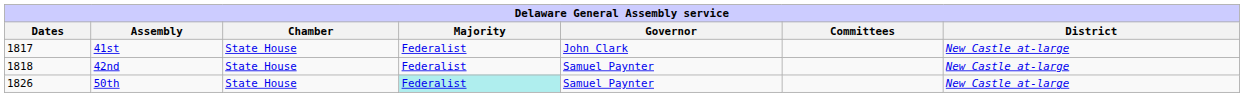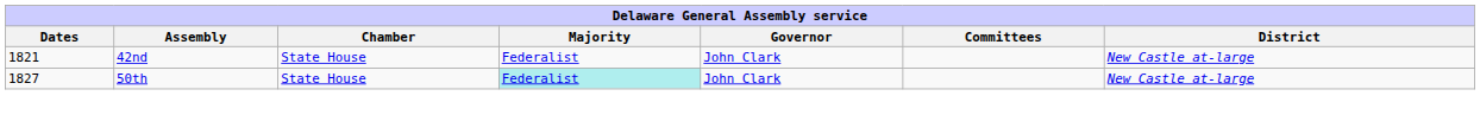 <table class=wikitable style="width: 94%" style="text-align: center;" align="center">
 <tr bgcolor=#cccccc>
 <th colspan=7 style="background: #ccccff;">Delaware General Assembly service</th>
 </tr>
 <tr>
 <th><strong>Dates</strong></th>
 <th><strong>Assembly</strong></th>
 <th><strong>Chamber</strong></th>
 <th><strong>Majority</strong></th>
 <th><strong>Governor</strong></th>
 <th><strong>Committees</strong></th>
 <th><strong>District</strong></th>
 </tr>
 <tr>
-<td>1817</td>
-<td><a href='#'>41st</a></td>
+<td>1821</td>
+<td><a href='#'>42nd</a></td>
 <td><a href='#'>State House</a></td>
 <td><a href='#'>Federalist</a></td>
 <td><a href='#'>John Clark</a></td>
 <td></td>
 <td><a href='#'><em>New Castle at-large</em></a></td>
 </tr>
 <tr>
-<td>1818</td>
-<td><a href='#'>42nd</a></td>
-<td><a href='#'>State House</a></td>
-<td><a href='#'>Federalist</a></td>
-<td><a href='#'>Samuel Paynter</a></td>
-<td></td>
-<td><a href='#'><em>New Castle at-large</em></a></td>
-</tr>
-<tr>
-<td>1826</td>
+<td>1827</td>
 <td><a href='#'>50th</a></td>
 <td><a href='#'>State House</a></td>
 <td style="background: paleturquoise;"><a href='#'>Federalist</a></td>
-<td><a href='#'>Samuel Paynter</a></td>
+<td><a href='#'>John Clark</a></td>
 <td></td>
 <td><a href='#'><em>New Castle at-large</em></a></td>
 </tr>
 </table>
